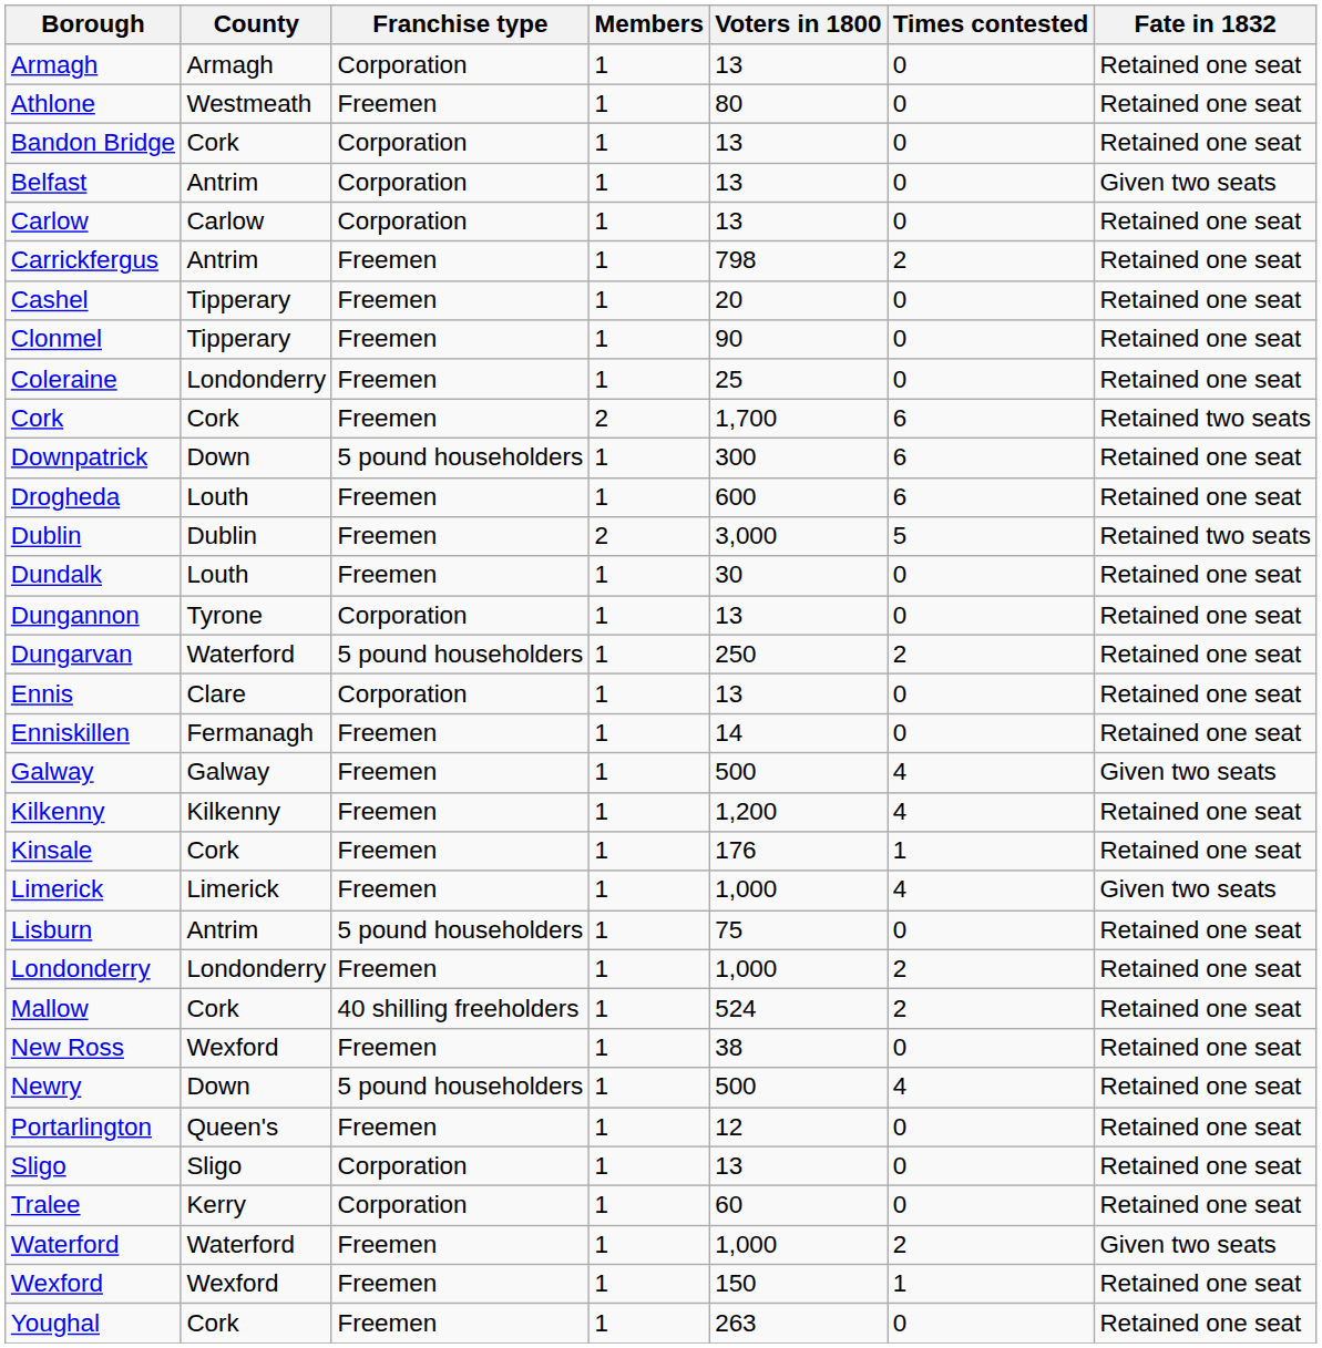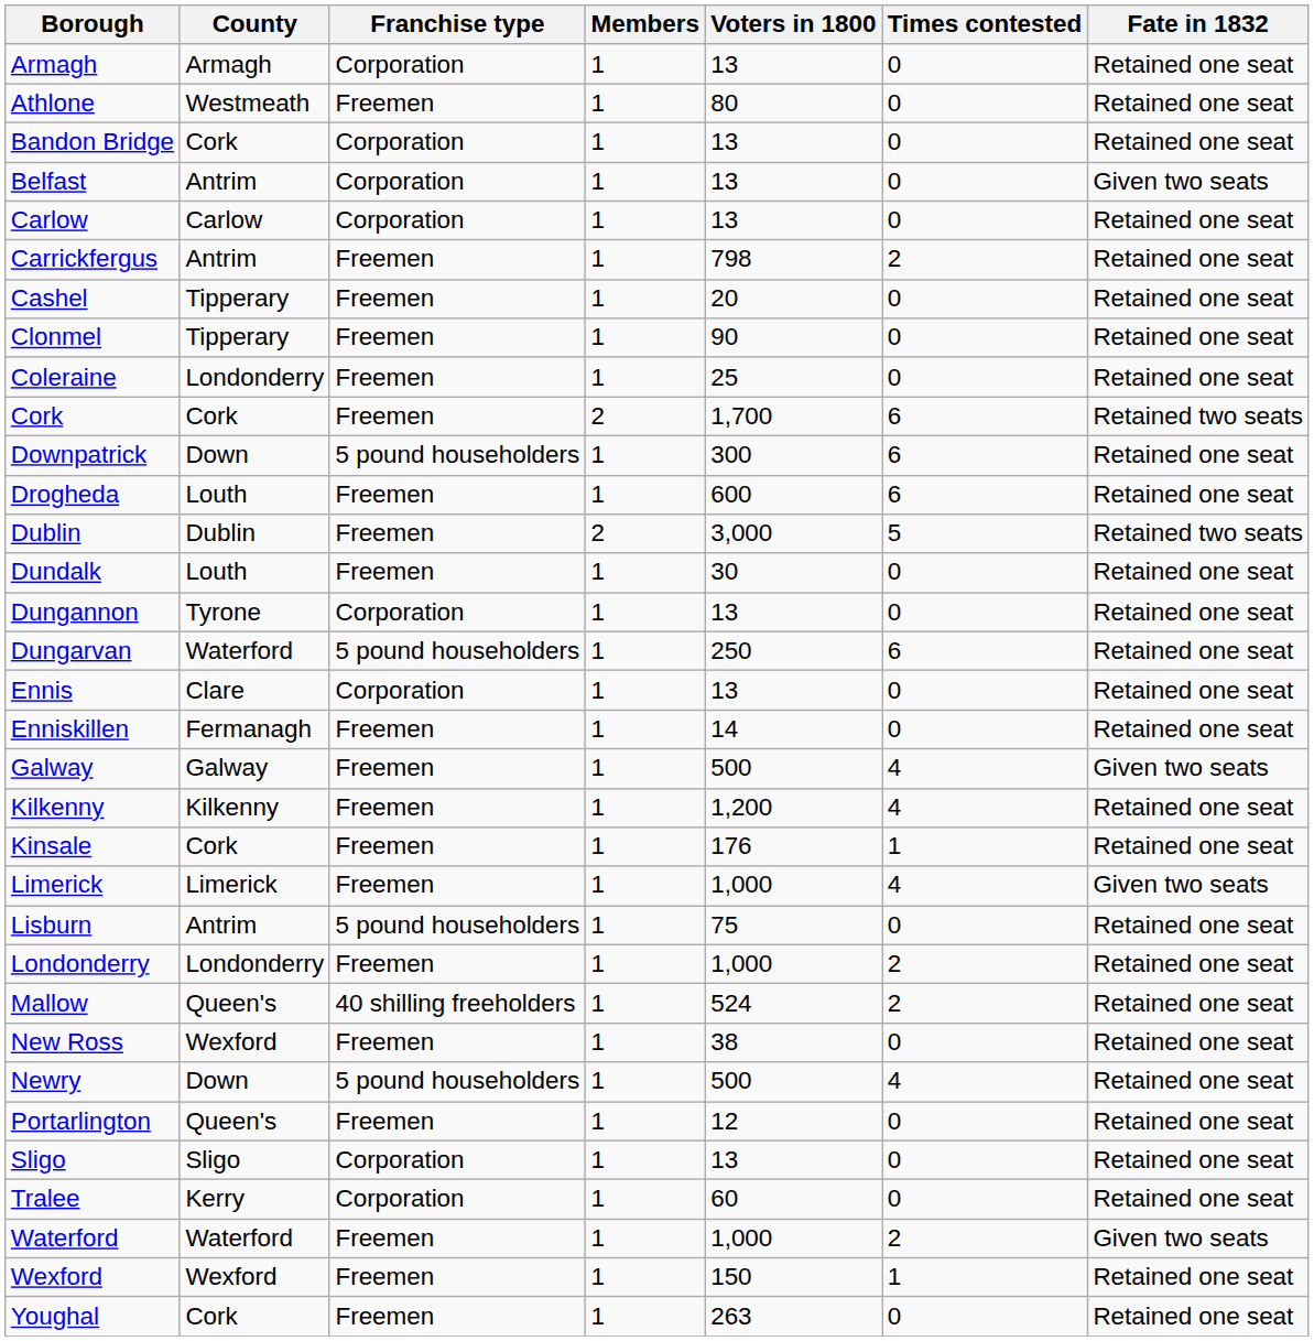 <table class="wikitable sortable">
 <tr>
 <th>Borough</th>
 <th>County</th>
 <th>Franchise type</th>
 <th>Members</th>
 <th>Voters in 1800</th>
 <th>Times contested</th>
 <th>Fate in 1832</th>
 </tr>
 <tr>
 <td><a href='#'>Armagh</a></td>
 <td>Armagh</td>
 <td>Corporation</td>
 <td>1</td>
 <td>13</td>
 <td>0</td>
 <td>Retained one seat</td>
 </tr>
 <tr>
 <td><a href='#'>Athlone</a></td>
 <td>Westmeath</td>
 <td>Freemen</td>
 <td>1</td>
 <td>80</td>
 <td>0</td>
 <td>Retained one seat</td>
 </tr>
 <tr>
 <td><a href='#'>Bandon Bridge</a></td>
 <td>Cork</td>
 <td>Corporation</td>
 <td>1</td>
 <td>13</td>
 <td>0</td>
 <td>Retained one seat</td>
 </tr>
 <tr>
 <td><a href='#'>Belfast</a></td>
 <td>Antrim</td>
 <td>Corporation</td>
 <td>1</td>
 <td>13</td>
 <td>0</td>
 <td>Given two seats</td>
 </tr>
 <tr>
 <td><a href='#'>Carlow</a></td>
 <td>Carlow</td>
 <td>Corporation</td>
 <td>1</td>
 <td>13</td>
 <td>0</td>
 <td>Retained one seat</td>
 </tr>
 <tr>
 <td><a href='#'>Carrickfergus</a></td>
 <td>Antrim</td>
 <td>Freemen</td>
 <td>1</td>
 <td>798</td>
 <td>2</td>
 <td>Retained one seat</td>
 </tr>
 <tr>
 <td><a href='#'>Cashel</a></td>
 <td>Tipperary</td>
 <td>Freemen</td>
 <td>1</td>
 <td>20</td>
 <td>0</td>
 <td>Retained one seat</td>
 </tr>
 <tr>
 <td><a href='#'>Clonmel</a></td>
 <td>Tipperary</td>
 <td>Freemen</td>
 <td>1</td>
 <td>90</td>
 <td>0</td>
 <td>Retained one seat</td>
 </tr>
 <tr>
 <td><a href='#'>Coleraine</a></td>
 <td>Londonderry</td>
 <td>Freemen</td>
 <td>1</td>
 <td>25</td>
 <td>0</td>
 <td>Retained one seat</td>
 </tr>
 <tr>
 <td><a href='#'>Cork</a></td>
 <td>Cork</td>
 <td>Freemen</td>
 <td>2</td>
 <td>1,700</td>
 <td>6</td>
 <td>Retained two seats</td>
 </tr>
 <tr>
 <td><a href='#'>Downpatrick</a></td>
 <td>Down</td>
 <td>5 pound householders</td>
 <td>1</td>
 <td>300</td>
 <td>6</td>
 <td>Retained one seat</td>
 </tr>
 <tr>
 <td><a href='#'>Drogheda</a></td>
 <td>Louth</td>
 <td>Freemen</td>
 <td>1</td>
 <td>600</td>
 <td>6</td>
 <td>Retained one seat</td>
 </tr>
 <tr>
 <td><a href='#'>Dublin</a></td>
 <td>Dublin</td>
 <td>Freemen</td>
 <td>2</td>
 <td>3,000</td>
 <td>5</td>
 <td>Retained two seats</td>
 </tr>
 <tr>
 <td><a href='#'>Dundalk</a></td>
 <td>Louth</td>
 <td>Freemen</td>
 <td>1</td>
 <td>30</td>
 <td>0</td>
 <td>Retained one seat</td>
 </tr>
 <tr>
 <td><a href='#'>Dungannon</a></td>
 <td>Tyrone</td>
 <td>Corporation</td>
 <td>1</td>
 <td>13</td>
 <td>0</td>
 <td>Retained one seat</td>
 </tr>
 <tr>
 <td><a href='#'>Dungarvan</a></td>
 <td>Waterford</td>
 <td>5 pound householders</td>
 <td>1</td>
 <td>250</td>
-<td>2</td>
+<td>6</td>
 <td>Retained one seat</td>
 </tr>
 <tr>
 <td><a href='#'>Ennis</a></td>
 <td>Clare</td>
 <td>Corporation</td>
 <td>1</td>
 <td>13</td>
 <td>0</td>
 <td>Retained one seat</td>
 </tr>
 <tr>
 <td><a href='#'>Enniskillen</a></td>
 <td>Fermanagh</td>
 <td>Freemen</td>
 <td>1</td>
 <td>14</td>
 <td>0</td>
 <td>Retained one seat</td>
 </tr>
 <tr>
 <td><a href='#'>Galway</a></td>
 <td>Galway</td>
 <td>Freemen</td>
 <td>1</td>
 <td>500</td>
 <td>4</td>
 <td>Given two seats</td>
 </tr>
 <tr>
 <td><a href='#'>Kilkenny</a></td>
 <td>Kilkenny</td>
 <td>Freemen</td>
 <td>1</td>
 <td>1,200</td>
 <td>4</td>
 <td>Retained one seat</td>
 </tr>
 <tr>
 <td><a href='#'>Kinsale</a></td>
 <td>Cork</td>
 <td>Freemen</td>
 <td>1</td>
 <td>176</td>
 <td>1</td>
 <td>Retained one seat</td>
 </tr>
 <tr>
 <td><a href='#'>Limerick</a></td>
 <td>Limerick</td>
 <td>Freemen</td>
 <td>1</td>
 <td>1,000</td>
 <td>4</td>
 <td>Given two seats</td>
 </tr>
 <tr>
 <td><a href='#'>Lisburn</a></td>
 <td>Antrim</td>
 <td>5 pound householders</td>
 <td>1</td>
 <td>75</td>
 <td>0</td>
 <td>Retained one seat</td>
 </tr>
 <tr>
 <td><a href='#'>Londonderry</a></td>
 <td>Londonderry</td>
 <td>Freemen</td>
 <td>1</td>
 <td>1,000</td>
 <td>2</td>
 <td>Retained one seat</td>
 </tr>
 <tr>
 <td><a href='#'>Mallow</a></td>
-<td>Cork</td>
+<td>Queen's</td>
 <td>40 shilling freeholders</td>
 <td>1</td>
 <td>524</td>
 <td>2</td>
 <td>Retained one seat</td>
 </tr>
 <tr>
 <td><a href='#'>New Ross</a></td>
 <td>Wexford</td>
 <td>Freemen</td>
 <td>1</td>
 <td>38</td>
 <td>0</td>
 <td>Retained one seat</td>
 </tr>
 <tr>
 <td><a href='#'>Newry</a></td>
 <td>Down</td>
 <td>5 pound householders</td>
 <td>1</td>
 <td>500</td>
 <td>4</td>
 <td>Retained one seat</td>
 </tr>
 <tr>
 <td><a href='#'>Portarlington</a></td>
 <td>Queen's</td>
 <td>Freemen</td>
 <td>1</td>
 <td>12</td>
 <td>0</td>
 <td>Retained one seat</td>
 </tr>
 <tr>
 <td><a href='#'>Sligo</a></td>
 <td>Sligo</td>
 <td>Corporation</td>
 <td>1</td>
 <td>13</td>
 <td>0</td>
 <td>Retained one seat</td>
 </tr>
 <tr>
 <td><a href='#'>Tralee</a></td>
 <td>Kerry</td>
 <td>Corporation</td>
 <td>1</td>
 <td>60</td>
 <td>0</td>
 <td>Retained one seat</td>
 </tr>
 <tr>
 <td><a href='#'>Waterford</a></td>
 <td>Waterford</td>
 <td>Freemen</td>
 <td>1</td>
 <td>1,000</td>
 <td>2</td>
 <td>Given two seats</td>
 </tr>
 <tr>
 <td><a href='#'>Wexford</a></td>
 <td>Wexford</td>
 <td>Freemen</td>
 <td>1</td>
 <td>150</td>
 <td>1</td>
 <td>Retained one seat</td>
 </tr>
 <tr>
 <td><a href='#'>Youghal</a></td>
 <td>Cork</td>
 <td>Freemen</td>
 <td>1</td>
 <td>263</td>
 <td>0</td>
 <td>Retained one seat</td>
 </tr>
 </table>
